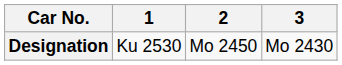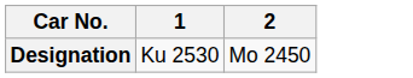 <table class="wikitable">
 <tr>
 <th>Car No.</th>
 <th>1</th>
 <th>2</th>
-<th>3</th>
 </tr>
 <tr>
 <th>Designation</th>
 <td>Ku 2530</td>
 <td>Mo 2450</td>
-<td>Mo 2430</td>
 </tr>
 </table>
